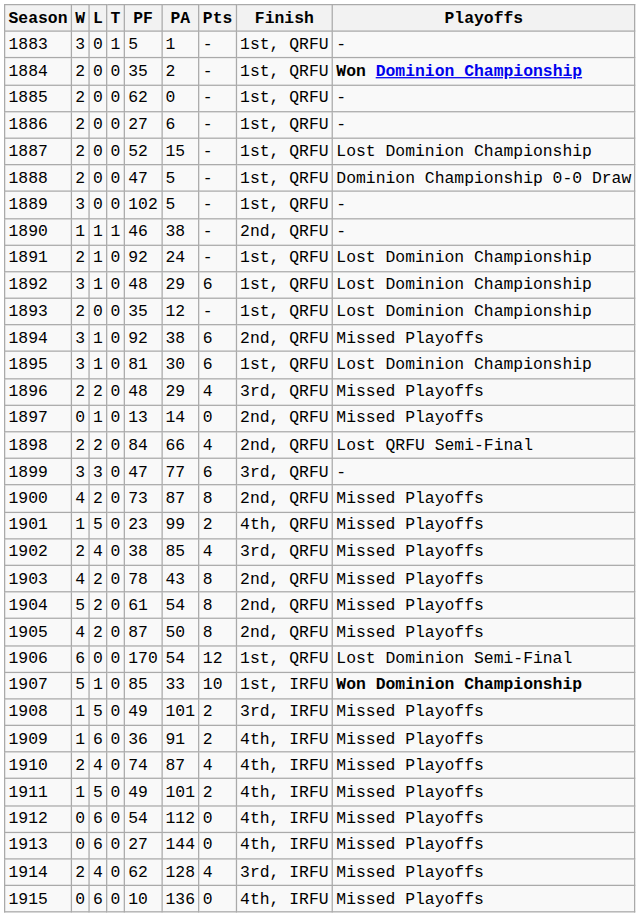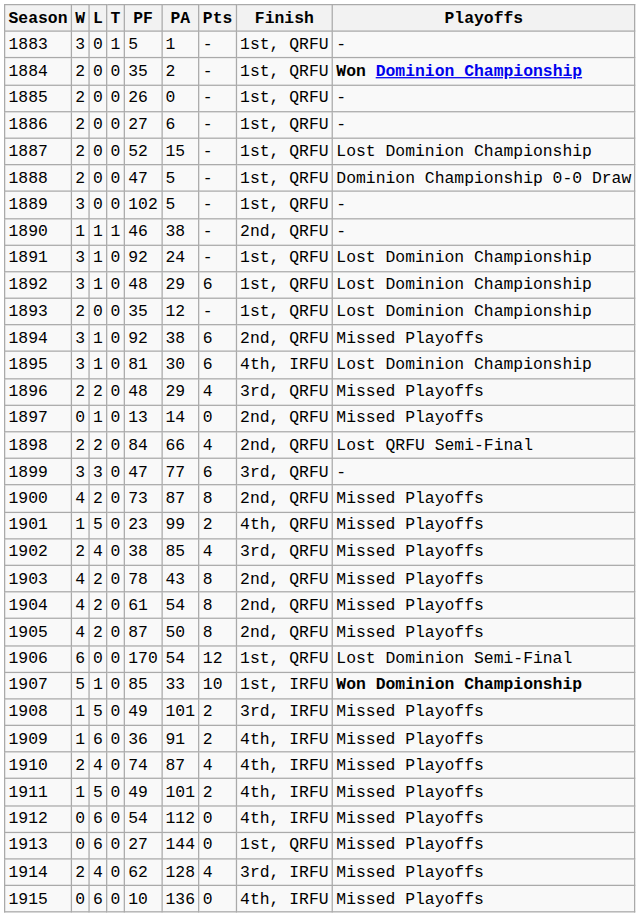 <table class="wikitable">
 <tr>
 <th>Season</th>
 <th>W</th>
 <th>L</th>
 <th>T</th>
 <th>PF</th>
 <th>PA</th>
 <th>Pts</th>
 <th>Finish</th>
 <th>Playoffs</th>
 </tr>
 <tr>
 <td>1883</td>
 <td>3</td>
 <td>0</td>
 <td>1</td>
 <td>5</td>
 <td>1</td>
 <td>-</td>
 <td>1st, QRFU</td>
 <td>-</td>
 </tr>
 <tr>
 <td>1884</td>
 <td>2</td>
 <td>0</td>
 <td>0</td>
 <td>35</td>
 <td>2</td>
 <td>-</td>
 <td>1st, QRFU</td>
 <td><strong>Won <a href='#'>Dominion Championship</a></strong></td>
 </tr>
 <tr>
 <td>1885</td>
 <td>2</td>
 <td>0</td>
 <td>0</td>
-<td>62</td>
+<td>26</td>
 <td>0</td>
 <td>-</td>
 <td>1st, QRFU</td>
 <td>-</td>
 </tr>
 <tr>
 <td>1886</td>
 <td>2</td>
 <td>0</td>
 <td>0</td>
 <td>27</td>
 <td>6</td>
 <td>-</td>
 <td>1st, QRFU</td>
 <td>-</td>
 </tr>
 <tr>
 <td>1887</td>
 <td>2</td>
 <td>0</td>
 <td>0</td>
 <td>52</td>
 <td>15</td>
 <td>-</td>
 <td>1st, QRFU</td>
 <td>Lost Dominion Championship</td>
 </tr>
 <tr>
 <td>1888</td>
 <td>2</td>
 <td>0</td>
 <td>0</td>
 <td>47</td>
 <td>5</td>
 <td>-</td>
 <td>1st, QRFU</td>
 <td>Dominion Championship 0-0 Draw</td>
 </tr>
 <tr>
 <td>1889</td>
 <td>3</td>
 <td>0</td>
 <td>0</td>
 <td>102</td>
 <td>5</td>
 <td>-</td>
 <td>1st, QRFU</td>
 <td>-</td>
 </tr>
 <tr>
 <td>1890</td>
 <td>1</td>
 <td>1</td>
 <td>1</td>
 <td>46</td>
 <td>38</td>
 <td>-</td>
 <td>2nd, QRFU</td>
 <td>-</td>
 </tr>
 <tr>
 <td>1891</td>
-<td>2</td>
+<td>3</td>
 <td>1</td>
 <td>0</td>
 <td>92</td>
 <td>24</td>
 <td>-</td>
 <td>1st, QRFU</td>
 <td>Lost Dominion Championship</td>
 </tr>
 <tr>
 <td>1892</td>
 <td>3</td>
 <td>1</td>
 <td>0</td>
 <td>48</td>
 <td>29</td>
 <td>6</td>
 <td>1st, QRFU</td>
 <td>Lost Dominion Championship</td>
 </tr>
 <tr>
 <td>1893</td>
 <td>2</td>
 <td>0</td>
 <td>0</td>
 <td>35</td>
 <td>12</td>
 <td>-</td>
 <td>1st, QRFU</td>
 <td>Lost Dominion Championship</td>
 </tr>
 <tr>
 <td>1894</td>
 <td>3</td>
 <td>1</td>
 <td>0</td>
 <td>92</td>
 <td>38</td>
 <td>6</td>
 <td>2nd, QRFU</td>
 <td>Missed Playoffs</td>
 </tr>
 <tr>
 <td>1895</td>
 <td>3</td>
 <td>1</td>
 <td>0</td>
 <td>81</td>
 <td>30</td>
 <td>6</td>
-<td>1st, QRFU</td>
+<td>4th, IRFU</td>
 <td>Lost Dominion Championship</td>
 </tr>
 <tr>
 <td>1896</td>
 <td>2</td>
 <td>2</td>
 <td>0</td>
 <td>48</td>
 <td>29</td>
 <td>4</td>
 <td>3rd, QRFU</td>
 <td>Missed Playoffs</td>
 </tr>
 <tr>
 <td>1897</td>
 <td>0</td>
 <td>1</td>
 <td>0</td>
 <td>13</td>
 <td>14</td>
 <td>0</td>
 <td>2nd, QRFU</td>
 <td>Missed Playoffs</td>
 </tr>
 <tr>
 <td>1898</td>
 <td>2</td>
 <td>2</td>
 <td>0</td>
 <td>84</td>
 <td>66</td>
 <td>4</td>
 <td>2nd, QRFU</td>
 <td>Lost QRFU Semi-Final</td>
 </tr>
 <tr>
 <td>1899</td>
 <td>3</td>
 <td>3</td>
 <td>0</td>
 <td>47</td>
 <td>77</td>
 <td>6</td>
 <td>3rd, QRFU</td>
 <td>-</td>
 </tr>
 <tr>
 <td>1900</td>
 <td>4</td>
 <td>2</td>
 <td>0</td>
 <td>73</td>
 <td>87</td>
 <td>8</td>
 <td>2nd, QRFU</td>
 <td>Missed Playoffs</td>
 </tr>
 <tr>
 <td>1901</td>
 <td>1</td>
 <td>5</td>
 <td>0</td>
 <td>23</td>
 <td>99</td>
 <td>2</td>
 <td>4th, QRFU</td>
 <td>Missed Playoffs</td>
 </tr>
 <tr>
 <td>1902</td>
 <td>2</td>
 <td>4</td>
 <td>0</td>
 <td>38</td>
 <td>85</td>
 <td>4</td>
 <td>3rd, QRFU</td>
 <td>Missed Playoffs</td>
 </tr>
 <tr>
 <td>1903</td>
 <td>4</td>
 <td>2</td>
 <td>0</td>
 <td>78</td>
 <td>43</td>
 <td>8</td>
 <td>2nd, QRFU</td>
 <td>Missed Playoffs</td>
 </tr>
 <tr>
 <td>1904</td>
-<td>5</td>
+<td>4</td>
 <td>2</td>
 <td>0</td>
 <td>61</td>
 <td>54</td>
 <td>8</td>
 <td>2nd, QRFU</td>
 <td>Missed Playoffs</td>
 </tr>
 <tr>
 <td>1905</td>
 <td>4</td>
 <td>2</td>
 <td>0</td>
 <td>87</td>
 <td>50</td>
 <td>8</td>
 <td>2nd, QRFU</td>
 <td>Missed Playoffs</td>
 </tr>
 <tr>
 <td>1906</td>
 <td>6</td>
 <td>0</td>
 <td>0</td>
 <td>170</td>
 <td>54</td>
 <td>12</td>
 <td>1st, QRFU</td>
 <td>Lost Dominion Semi-Final</td>
 </tr>
 <tr>
 <td>1907</td>
 <td>5</td>
 <td>1</td>
 <td>0</td>
 <td>85</td>
 <td>33</td>
 <td>10</td>
 <td>1st, IRFU</td>
 <td><strong>Won Dominion Championship</strong></td>
 </tr>
 <tr>
 <td>1908</td>
 <td>1</td>
 <td>5</td>
 <td>0</td>
 <td>49</td>
 <td>101</td>
 <td>2</td>
 <td>3rd, IRFU</td>
 <td>Missed Playoffs</td>
 </tr>
 <tr>
 <td>1909</td>
 <td>1</td>
 <td>6</td>
 <td>0</td>
 <td>36</td>
 <td>91</td>
 <td>2</td>
 <td>4th, IRFU</td>
 <td>Missed Playoffs</td>
 </tr>
 <tr>
 <td>1910</td>
 <td>2</td>
 <td>4</td>
 <td>0</td>
 <td>74</td>
 <td>87</td>
 <td>4</td>
 <td>4th, IRFU</td>
 <td>Missed Playoffs</td>
 </tr>
 <tr>
 <td>1911</td>
 <td>1</td>
 <td>5</td>
 <td>0</td>
 <td>49</td>
 <td>101</td>
 <td>2</td>
 <td>4th, IRFU</td>
 <td>Missed Playoffs</td>
 </tr>
 <tr>
 <td>1912</td>
 <td>0</td>
 <td>6</td>
 <td>0</td>
 <td>54</td>
 <td>112</td>
 <td>0</td>
 <td>4th, IRFU</td>
 <td>Missed Playoffs</td>
 </tr>
 <tr>
 <td>1913</td>
 <td>0</td>
 <td>6</td>
 <td>0</td>
 <td>27</td>
 <td>144</td>
 <td>0</td>
-<td>4th, IRFU</td>
+<td>1st, QRFU</td>
 <td>Missed Playoffs</td>
 </tr>
 <tr>
 <td>1914</td>
 <td>2</td>
 <td>4</td>
 <td>0</td>
 <td>62</td>
 <td>128</td>
 <td>4</td>
 <td>3rd, IRFU</td>
 <td>Missed Playoffs</td>
 </tr>
 <tr>
 <td>1915</td>
 <td>0</td>
 <td>6</td>
 <td>0</td>
 <td>10</td>
 <td>136</td>
 <td>0</td>
 <td>4th, IRFU</td>
 <td>Missed Playoffs</td>
 </tr>
 </table>
